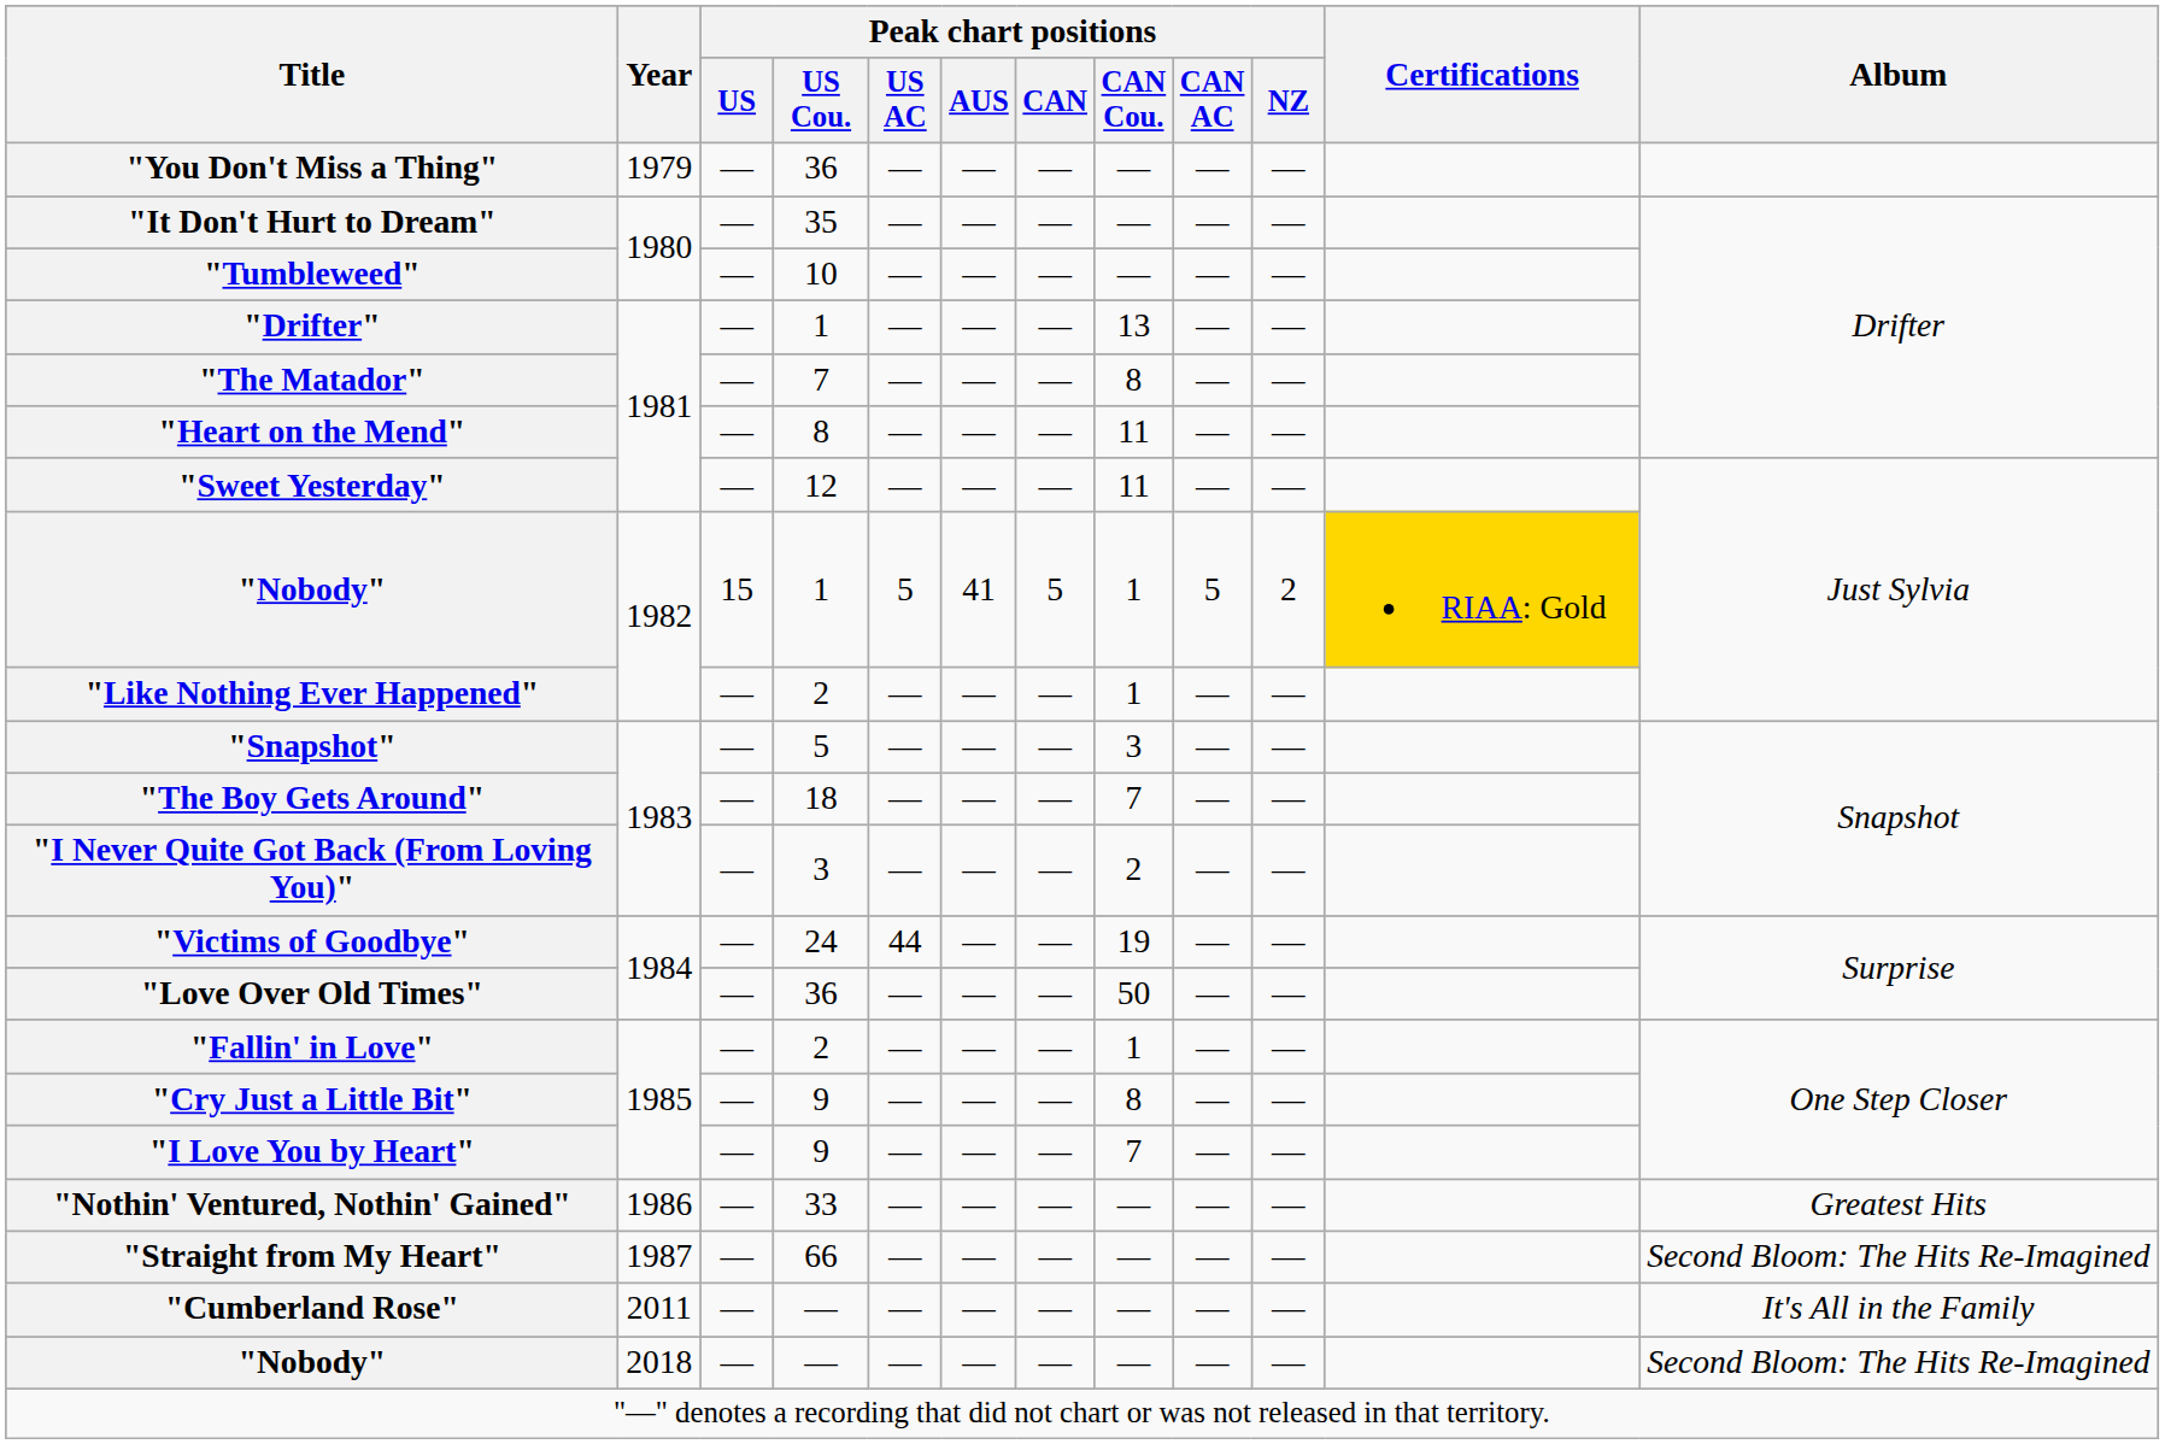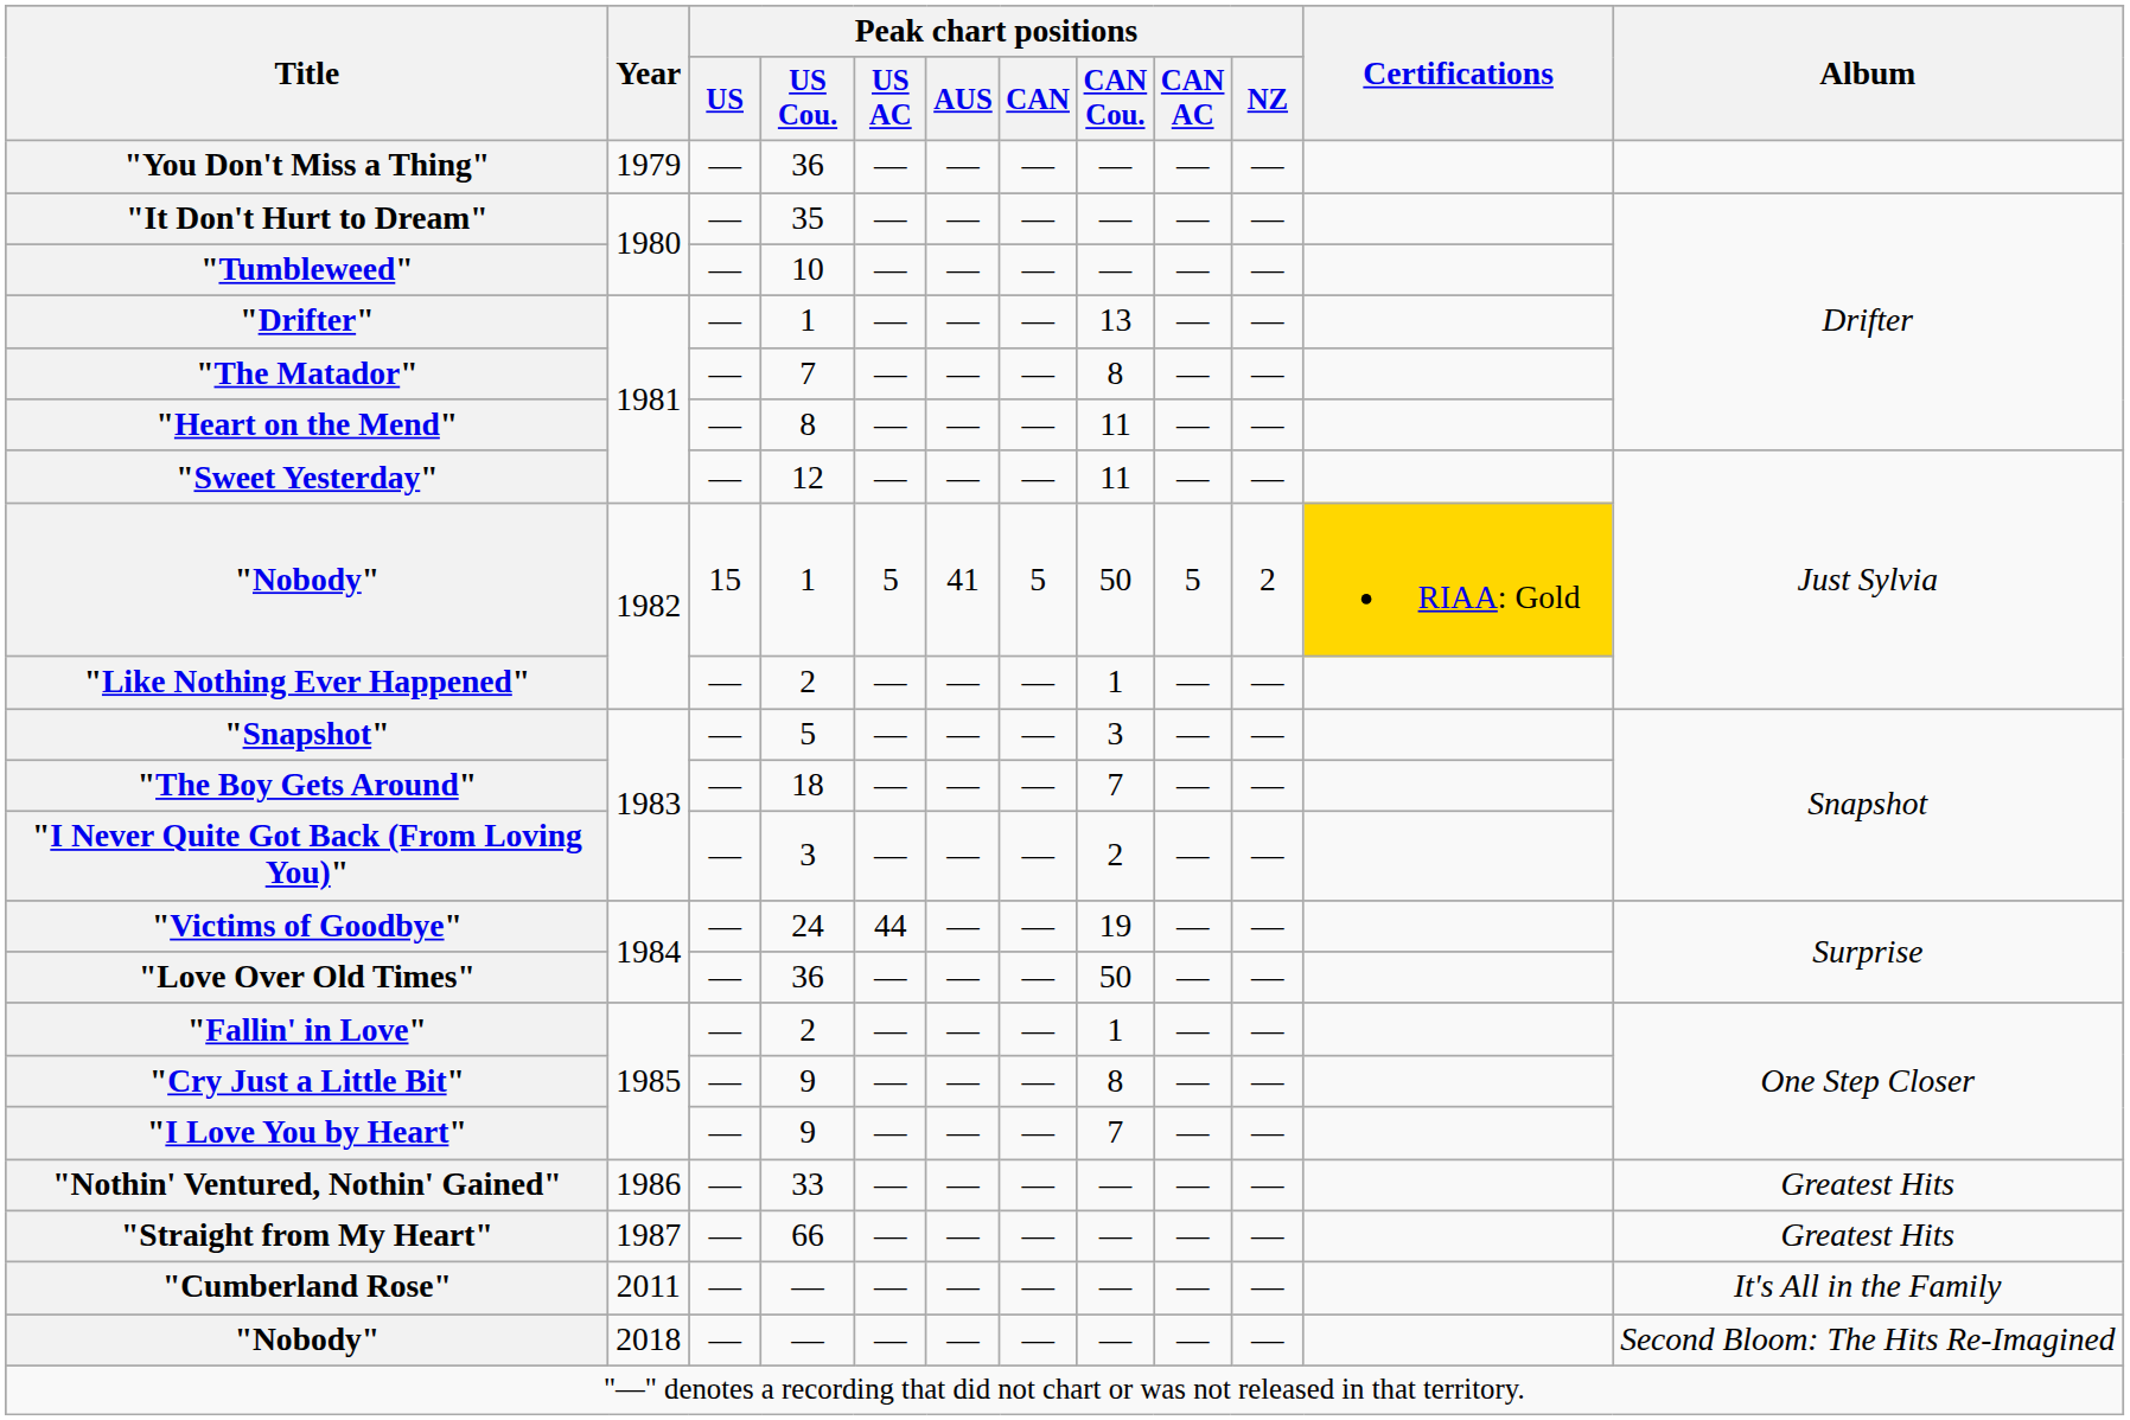 <table class="wikitable plainrowheaders" style="text-align:center;" border="1">
 <tr>
 <th scope="col" rowspan="2" style="width:18em;">Title</th>
 <th scope="col" rowspan="2">Year</th>
 <th scope="col" colspan="8">Peak chart positions</th>
 <th scope="col" rowspan="2" style="width:9em;"><a href='#'>Certifications</a></th>
 <th scope="col" rowspan="2">Album</th>
 </tr>
 <tr>
 <th scope="col" style="width:2em;font-size:90%;"><a href='#'>US</a><br></th>
 <th scope="col" style="width:2.7em;font-size:90%;"><a href='#'>US<br>Cou.</a><br></th>
 <th scope="col" style="width:2em;font-size:90%;"><a href='#'>US<br>AC</a><br></th>
 <th scope="col" style="width:2em;font-size:90%;"><a href='#'>AUS</a><br></th>
 <th scope="col" style="width:2em;font-size:90%;"><a href='#'>CAN</a><br></th>
 <th scope="col" style="width:2em;font-size:90%;"><a href='#'>CAN<br>Cou.</a><br></th>
 <th scope="col" style="width:2em;font-size:90%;"><a href='#'>CAN<br>AC</a><br></th>
 <th scope="col" style="width:2em;font-size:90%;"><a href='#'>NZ</a><br></th>
 </tr>
 <tr>
 <th scope="row">"You Don't Miss a Thing"</th>
 <td>1979</td>
 <td>—</td>
 <td>36</td>
 <td>—</td>
 <td>—</td>
 <td>—</td>
 <td>—</td>
 <td>—</td>
 <td>—</td>
 <td></td>
 <td></td>
 </tr>
 <tr>
 <th scope="row">"It Don't Hurt to Dream"</th>
 <td rowspan="2">1980</td>
 <td>—</td>
 <td>35</td>
 <td>—</td>
 <td>—</td>
 <td>—</td>
 <td>—</td>
 <td>—</td>
 <td>—</td>
 <td></td>
 <td rowspan="5"><em>Drifter</em></td>
 </tr>
 <tr>
 <th scope="row">"<a href='#'>Tumbleweed</a>"</th>
 <td>—</td>
 <td>10</td>
 <td>—</td>
 <td>—</td>
 <td>—</td>
 <td>—</td>
 <td>—</td>
 <td>—</td>
 <td></td>
 </tr>
 <tr>
 <th scope="row">"<a href='#'>Drifter</a>"</th>
 <td rowspan="4">1981</td>
 <td>—</td>
 <td>1</td>
 <td>—</td>
 <td>—</td>
 <td>—</td>
 <td>13</td>
 <td>—</td>
 <td>—</td>
 <td></td>
 </tr>
 <tr>
 <th scope="row">"<a href='#'>The Matador</a>"</th>
 <td>—</td>
 <td>7</td>
 <td>—</td>
 <td>—</td>
 <td>—</td>
 <td>8</td>
 <td>—</td>
 <td>—</td>
 <td></td>
 </tr>
 <tr>
 <th scope="row">"<a href='#'>Heart on the Mend</a>"</th>
 <td>—</td>
 <td>8</td>
 <td>—</td>
 <td>—</td>
 <td>—</td>
 <td>11</td>
 <td>—</td>
 <td>—</td>
 <td></td>
 </tr>
 <tr>
 <th scope="row">"<a href='#'>Sweet Yesterday</a>"</th>
 <td>—</td>
 <td>12</td>
 <td>—</td>
 <td>—</td>
 <td>—</td>
 <td>11</td>
 <td>—</td>
 <td>—</td>
 <td></td>
 <td rowspan="3"><em>Just Sylvia</em></td>
 </tr>
 <tr>
 <th scope="row">"<a href='#'>Nobody</a>"</th>
 <td rowspan="2">1982</td>
 <td>15</td>
 <td>1</td>
 <td>5</td>
 <td>41</td>
 <td>5</td>
-<td>1</td>
+<td>50</td>
 <td>5</td>
 <td>2</td>
 <td style="background: gold;"><br><ul><li><a href='#'>RIAA</a>: Gold</li></ul></td>
 </tr>
 <tr>
 <th scope="row">"<a href='#'>Like Nothing Ever Happened</a>"</th>
 <td>—</td>
 <td>2</td>
 <td>—</td>
 <td>—</td>
 <td>—</td>
 <td>1</td>
 <td>—</td>
 <td>—</td>
 <td></td>
 </tr>
 <tr>
 <th scope="row">"<a href='#'>Snapshot</a>"</th>
 <td rowspan="3">1983</td>
 <td>—</td>
 <td>5</td>
 <td>—</td>
 <td>—</td>
 <td>—</td>
 <td>3</td>
 <td>—</td>
 <td>—</td>
 <td></td>
 <td rowspan="3"><em>Snapshot</em></td>
 </tr>
 <tr>
 <th scope="row">"<a href='#'>The Boy Gets Around</a>"</th>
 <td>—</td>
 <td>18</td>
 <td>—</td>
 <td>—</td>
 <td>—</td>
 <td>7</td>
 <td>—</td>
 <td>—</td>
 <td></td>
 </tr>
 <tr>
 <th scope="row">"<a href='#'>I Never Quite Got Back (From Loving You)</a>"</th>
 <td>—</td>
 <td>3</td>
 <td>—</td>
 <td>—</td>
 <td>—</td>
 <td>2</td>
 <td>—</td>
 <td>—</td>
 <td></td>
 </tr>
 <tr>
 <th scope="row">"<a href='#'>Victims of Goodbye</a>"</th>
 <td rowspan="2">1984</td>
 <td>—</td>
 <td>24</td>
 <td>44</td>
 <td>—</td>
 <td>—</td>
 <td>19</td>
 <td>—</td>
 <td>—</td>
 <td></td>
 <td rowspan="2"><em>Surprise</em></td>
 </tr>
 <tr>
 <th scope="row">"Love Over Old Times"</th>
 <td>—</td>
 <td>36</td>
 <td>—</td>
 <td>—</td>
 <td>—</td>
 <td>50</td>
 <td>—</td>
 <td>—</td>
 <td></td>
 </tr>
 <tr>
 <th scope="row">"<a href='#'>Fallin' in Love</a>"</th>
 <td rowspan="3">1985</td>
 <td>—</td>
 <td>2</td>
 <td>—</td>
 <td>—</td>
 <td>—</td>
 <td>1</td>
 <td>—</td>
 <td>—</td>
 <td></td>
 <td rowspan="3"><em>One Step Closer</em></td>
 </tr>
 <tr>
 <th scope="row">"<a href='#'>Cry Just a Little Bit</a>"</th>
 <td>—</td>
 <td>9</td>
 <td>—</td>
 <td>—</td>
 <td>—</td>
 <td>8</td>
 <td>—</td>
 <td>—</td>
 <td></td>
 </tr>
 <tr>
 <th scope="row">"<a href='#'>I Love You by Heart</a>" </th>
 <td>—</td>
 <td>9</td>
 <td>—</td>
 <td>—</td>
 <td>—</td>
 <td>7</td>
 <td>—</td>
 <td>—</td>
 <td></td>
 </tr>
 <tr>
 <th scope="row">"Nothin' Ventured, Nothin' Gained"</th>
 <td>1986</td>
 <td>—</td>
 <td>33</td>
 <td>—</td>
 <td>—</td>
 <td>—</td>
 <td>—</td>
 <td>—</td>
 <td>—</td>
 <td></td>
 <td><em>Greatest Hits</em></td>
 </tr>
 <tr>
 <th scope="row">"Straight from My Heart"</th>
 <td>1987</td>
 <td>—</td>
 <td>66</td>
 <td>—</td>
 <td>—</td>
 <td>—</td>
 <td>—</td>
 <td>—</td>
 <td>—</td>
 <td></td>
-<td><em>Second Bloom: The Hits Re-Imagined</em></td>
+<td><em>Greatest Hits</em></td>
 </tr>
 <tr>
 <th scope="row">"Cumberland Rose"</th>
 <td>2011</td>
 <td>—</td>
 <td>—</td>
 <td>—</td>
 <td>—</td>
 <td>—</td>
 <td>—</td>
 <td>—</td>
 <td>—</td>
 <td></td>
 <td><em>It's All in the Family</em></td>
 </tr>
 <tr>
 <th scope="row">"Nobody" </th>
 <td>2018</td>
 <td>—</td>
 <td>—</td>
 <td>—</td>
 <td>—</td>
 <td>—</td>
 <td>—</td>
 <td>—</td>
 <td>—</td>
 <td></td>
 <td><em>Second Bloom: The Hits Re-Imagined</em></td>
 </tr>
 <tr>
 <td colspan="12" style="font-size:90%">"—" denotes a recording that did not chart or was not released in that territory.</td>
 </tr>
 </table>
